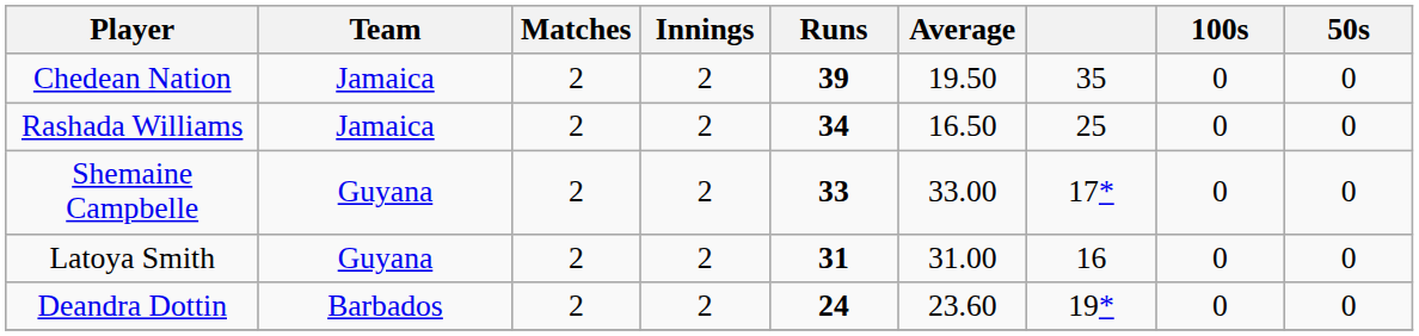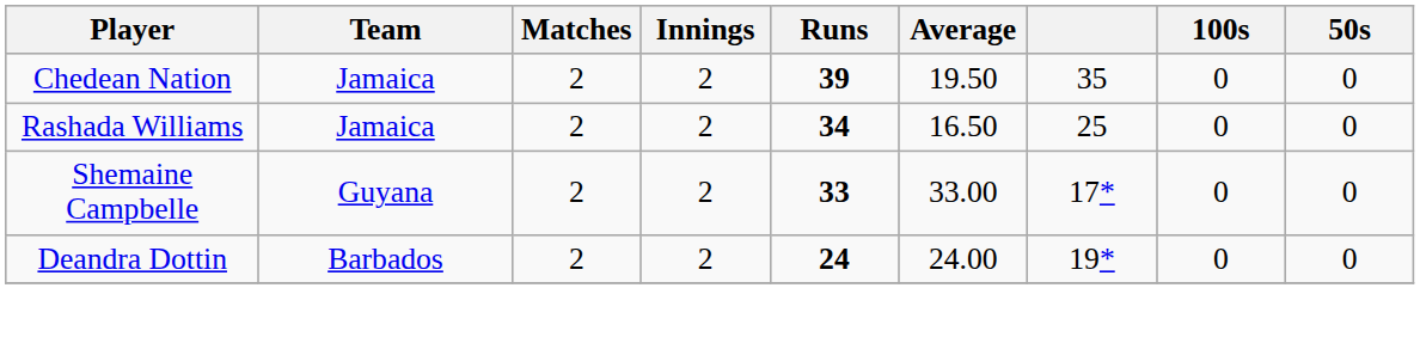 <table class="wikitable" style="text-align:center;">
 <tr>
 <th width=125>Player</th>
 <th width=125>Team</th>
 <th width=60>Matches</th>
 <th width=60>Innings</th>
 <th width=60>Runs</th>
 <th width=60>Average</th>
 <th width=60></th>
 <th width=60>100s</th>
 <th width=60>50s</th>
 </tr>
 <tr>
 <td><a href='#'>Chedean Nation</a></td>
 <td><a href='#'>Jamaica</a></td>
 <td>2</td>
 <td>2</td>
 <td><strong>39</strong></td>
 <td>19.50</td>
 <td>35</td>
 <td>0</td>
 <td>0</td>
 </tr>
 <tr>
 <td><a href='#'>Rashada Williams</a></td>
 <td><a href='#'>Jamaica</a></td>
 <td>2</td>
 <td>2</td>
 <td><strong>34</strong></td>
 <td>16.50</td>
 <td>25</td>
 <td>0</td>
 <td>0</td>
 </tr>
 <tr>
 <td><a href='#'>Shemaine Campbelle</a></td>
 <td><a href='#'>Guyana</a></td>
 <td>2</td>
 <td>2</td>
 <td><strong>33</strong></td>
 <td>33.00</td>
 <td>17<a href='#'>*</a></td>
 <td>0</td>
 <td>0</td>
 </tr>
 <tr>
-<td>Latoya Smith</td>
-<td><a href='#'>Guyana</a></td>
-<td>2</td>
-<td>2</td>
-<td><strong>31</strong></td>
-<td>31.00</td>
-<td>16</td>
-<td>0</td>
-<td>0</td>
-</tr>
-<tr>
 <td><a href='#'>Deandra Dottin</a></td>
 <td><a href='#'>Barbados</a></td>
 <td>2</td>
 <td>2</td>
 <td><strong>24</strong></td>
-<td>23.60</td>
+<td>24.00</td>
 <td>19<a href='#'>*</a></td>
 <td>0</td>
 <td>0</td>
 </tr>
 <tr>
 </tr>
 </table>
